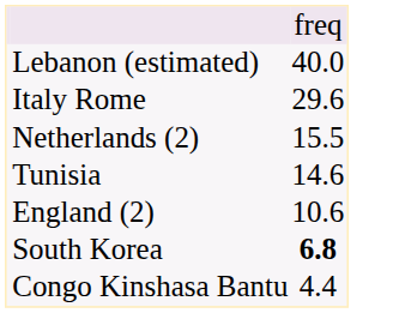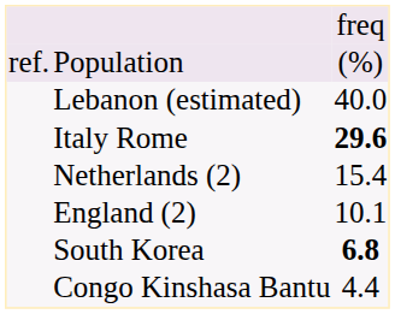 <table border="0" cellspacing="0" cellpadding="1" align="left" style="text-align:center; margin-right: 1em; margin-bottom: 2em;  border:1px #ffeebb solid; background:#f8f6f8; ">
 <tr style="background:#efe5ef">
 <td></td>
 <td></td>
 <td>freq</td>
+</tr>
+<tr style="background:#eee5ef">
+<td>ref.</td>
+<td align="left">Population</td>
+<td>(%)</td>
 </tr>
 <tr>
 <td></td>
 <td align="left">Lebanon (estimated)</td>
 <td>40.0</td>
 </tr>
 <tr>
 <td></td>
 <td align="left">Italy Rome</td>
-<td>29.6</td>
+<td><strong>29.6</strong></td>
 </tr>
 <tr>
 <td></td>
 <td align="left">Netherlands  (2)</td>
-<td>15.5</td>
-</tr>
-<tr>
-<td></td>
-<td align="left">Tunisia</td>
-<td>14.6</td>
+<td>15.4</td>
 </tr>
 <tr>
 <td></td>
 <td align="left">England  (2)</td>
-<td>10.6</td>
+<td>10.1</td>
 </tr>
 <tr>
 <td></td>
 <td align="left">South Korea</td>
 <td><strong>6.8</strong></td>
 </tr>
 <tr>
 <td></td>
 <td align="left">Congo Kinshasa Bantu</td>
 <td>4.4</td>
 </tr>
 </table>
